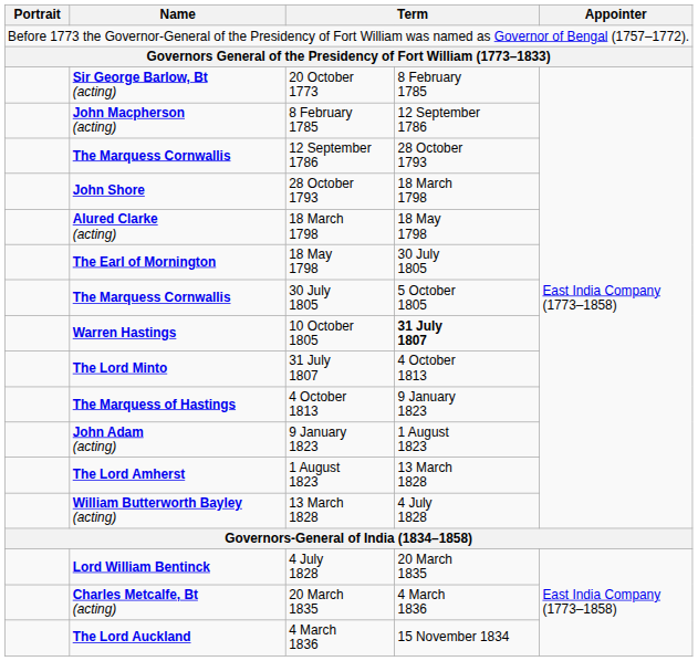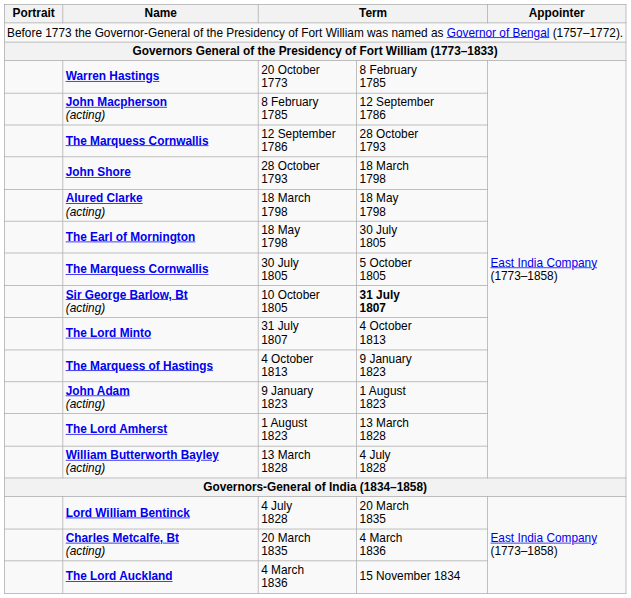 <table class="wikitable">
 <tr>
 <th>Portrait</th>
 <th>Name</th>
 <th colspan="2">Term</th>
 <th>Appointer</th>
 </tr>
 <tr>
 <td colspan="5">Before 1773 the Governor-General of the Presidency of Fort William was named as <a href='#'>Governor of Bengal</a> (1757–1772).</td>
 </tr>
 <tr>
 <th colspan="5"><strong>Governors General of the Presidency of Fort William (1773–1833)</strong></th>
 </tr>
 <tr>
 <td></td>
-<td><strong><a href='#'>Sir George Barlow, Bt</a></strong><br><em>(acting)</em></td>
+<td><strong><a href='#'>Warren Hastings</a></strong></td>
 <td>20 October<br>1773</td>
 <td>8 February<br>1785</td>
 <td rowspan="13"><a href='#'>East India Company</a><br>(1773–1858)</td>
 </tr>
 <tr>
 <td></td>
 <td><strong><a href='#'>John Macpherson</a></strong><br><em>(acting)</em></td>
 <td>8 February<br>1785</td>
 <td>12 September<br>1786</td>
 </tr>
 <tr>
 <td></td>
 <td><strong><a href='#'>The Marquess Cornwallis</a></strong></td>
 <td>12 September<br>1786</td>
 <td>28 October<br>1793</td>
 </tr>
 <tr>
 <td></td>
 <td><strong><a href='#'>John Shore</a></strong></td>
 <td>28 October<br>1793</td>
 <td>18 March<br>1798</td>
 </tr>
 <tr>
 <td></td>
 <td><strong><a href='#'>Alured Clarke</a></strong><br><em>(acting)</em></td>
 <td>18 March<br>1798</td>
 <td>18 May<br>1798</td>
 </tr>
 <tr>
 <td></td>
 <td><strong><a href='#'>The Earl of Mornington</a></strong></td>
 <td>18 May<br>1798</td>
 <td>30 July<br>1805</td>
 </tr>
 <tr>
 <td></td>
 <td><strong><a href='#'>The Marquess Cornwallis</a></strong></td>
 <td>30 July<br>1805</td>
 <td>5 October<br>1805</td>
 </tr>
 <tr>
 <td></td>
-<td><strong><a href='#'>Warren Hastings</a></strong></td>
+<td><strong><a href='#'>Sir George Barlow, Bt</a></strong><br><em>(acting)</em></td>
 <td>10 October<br>1805</td>
 <td><strong>31 July<br>1807</strong></td>
 </tr>
 <tr>
 <td></td>
 <td><strong><a href='#'>The Lord Minto</a></strong></td>
 <td>31 July<br>1807</td>
 <td>4 October<br>1813</td>
 </tr>
 <tr>
 <td></td>
 <td><strong><a href='#'>The Marquess of Hastings</a></strong></td>
 <td>4 October<br>1813</td>
 <td>9 January<br>1823</td>
 </tr>
 <tr>
 <td></td>
 <td><strong><a href='#'>John Adam</a></strong><br><em>(acting)</em></td>
 <td>9 January<br>1823</td>
 <td>1 August<br>1823</td>
 </tr>
 <tr>
 <td></td>
 <td><strong><a href='#'>The Lord Amherst</a></strong></td>
 <td>1 August<br>1823</td>
 <td>13 March<br>1828</td>
 </tr>
 <tr>
 <td></td>
 <td><strong><a href='#'>William Butterworth Bayley</a></strong><br><em>(acting)</em></td>
 <td>13 March<br>1828</td>
 <td>4 July<br>1828</td>
 </tr>
 <tr>
 <th colspan="5">Governors-General of India (1834–1858)</th>
 </tr>
 <tr>
 <td></td>
 <td><strong><a href='#'>Lord William Bentinck</a></strong></td>
 <td>4 July<br>1828</td>
 <td>20 March<br>1835</td>
 <td rowspan="3"><a href='#'>East India Company</a><br>(1773–1858)</td>
 </tr>
 <tr>
 <td></td>
 <td><strong><a href='#'>Charles Metcalfe, Bt</a></strong><br><em>(acting)</em></td>
 <td>20 March<br>1835</td>
 <td>4 March<br>1836</td>
 </tr>
 <tr>
 <td></td>
 <td><strong><a href='#'>The Lord Auckland</a></strong></td>
 <td>4 March<br>1836</td>
 <td>15 November 1834</td>
 </tr>
 </table>
